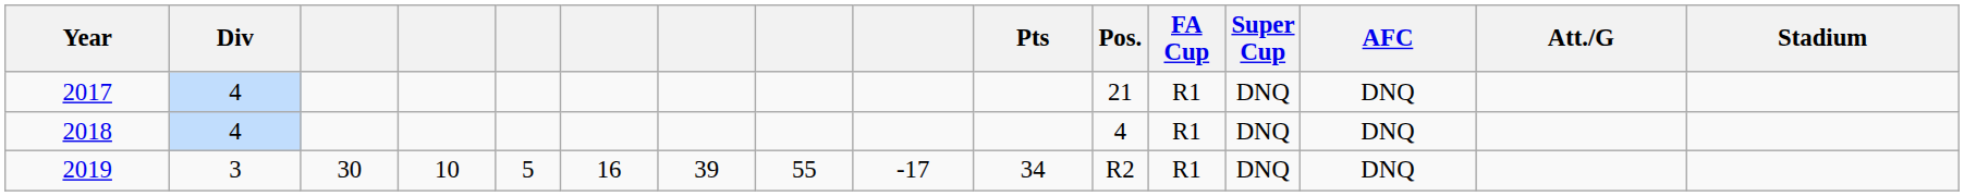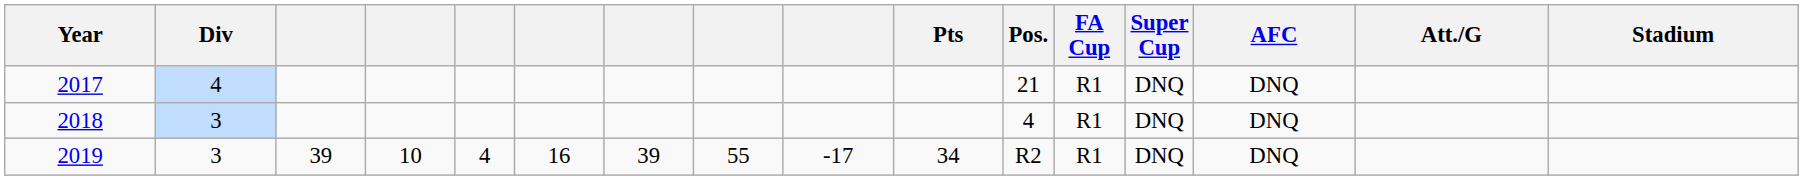 <table class="wikitable sortable" width=100% style=text-align:Center>
 <tr>
 <th>Year</th>
 <th>Div</th>
 <th></th>
 <th></th>
 <th></th>
 <th></th>
 <th></th>
 <th></th>
 <th></th>
 <th>Pts</th>
 <th width=2%>Pos.</th>
 <th width=4%><a href='#'>FA Cup</a></th>
 <th width=2%><a href='#'>Super Cup</a></th>
 <th><a href='#'>AFC</a></th>
 <th>Att./G</th>
 <th>Stadium</th>
 </tr>
 <tr>
 <td><a href='#'>2017</a></td>
 <td bgcolor="#c1ddfd">4</td>
 <td></td>
 <td></td>
 <td></td>
 <td></td>
 <td></td>
 <td></td>
 <td></td>
 <td></td>
 <td>21</td>
 <td>R1</td>
 <td>DNQ</td>
 <td>DNQ</td>
 <td></td>
 <td></td>
 </tr>
 <tr>
 <td><a href='#'>2018</a></td>
-<td bgcolor="#c1ddfd">4</td>
+<td bgcolor="#c1ddfd">3</td>
 <td></td>
 <td></td>
 <td></td>
 <td></td>
 <td></td>
 <td></td>
 <td></td>
 <td></td>
 <td>4</td>
 <td>R1</td>
 <td>DNQ</td>
 <td>DNQ</td>
 <td></td>
 <td></td>
 </tr>
 <tr>
 <td><a href='#'>2019</a></td>
 <td>3</td>
-<td>30</td>
+<td>39</td>
 <td>10</td>
-<td>5</td>
+<td>4</td>
 <td>16</td>
 <td>39</td>
 <td>55</td>
 <td>-17</td>
 <td>34</td>
 <td>R2</td>
 <td>R1</td>
 <td>DNQ</td>
 <td>DNQ</td>
 <td></td>
 <td></td>
 </tr>
 </table>
